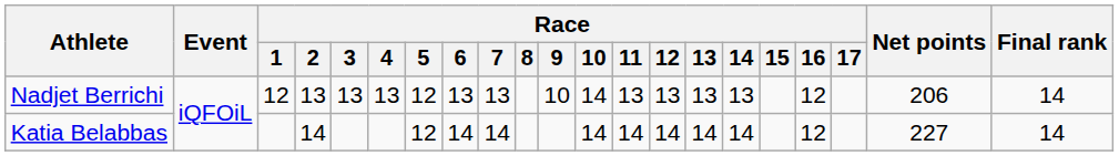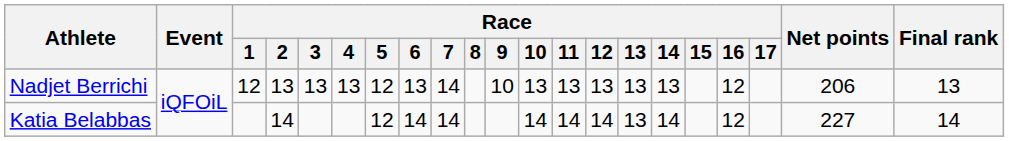 <table class="wikitable" style="font-size:90%">
 <tr>
 <th rowspan="2">Athlete</th>
 <th rowspan="2">Event</th>
 <th colspan=17>Race</th>
 <th rowspan=2>Net points</th>
 <th rowspan=2>Final rank</th>
 </tr>
 <tr style="font-size:95%">
 <th>1</th>
 <th>2</th>
 <th>3</th>
 <th>4</th>
 <th>5</th>
 <th>6</th>
 <th>7</th>
 <th>8</th>
 <th>9</th>
 <th>10</th>
 <th>11</th>
 <th>12</th>
 <th>13</th>
 <th>14</th>
 <th>15</th>
 <th>16</th>
 <th>17</th>
 </tr>
 <tr align=center>
 <td align=left><a href='#'>Nadjet Berrichi</a></td>
 <td align=left rowspan=2><a href='#'>iQFOiL</a></td>
 <td>12</td>
 <td>13</td>
 <td>13</td>
 <td>13</td>
 <td>12</td>
 <td>13</td>
-<td>13</td>
+<td>14</td>
 <td></td>
 <td>10</td>
-<td>14</td>
+<td>13</td>
 <td>13</td>
 <td>13</td>
 <td>13</td>
 <td>13</td>
 <td></td>
 <td>12</td>
 <td></td>
 <td>206</td>
-<td>14</td>
+<td>13</td>
 </tr>
 <tr align=center>
 <td align=left><a href='#'>Katia Belabbas</a></td>
 <td></td>
 <td>14</td>
 <td></td>
 <td></td>
 <td>12</td>
 <td>14</td>
 <td>14</td>
 <td></td>
 <td></td>
 <td>14</td>
 <td>14</td>
 <td>14</td>
-<td>14</td>
+<td>13</td>
 <td>14</td>
 <td></td>
 <td>12</td>
 <td></td>
 <td>227</td>
 <td>14</td>
 </tr>
 </table>
